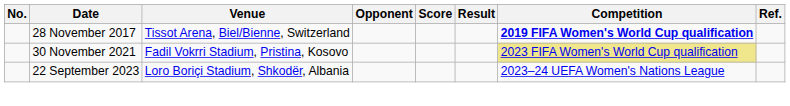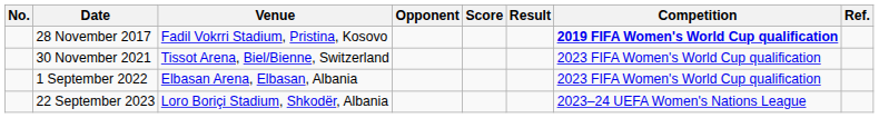 <table class="wikitable">
 <tr>
 <th>No.</th>
 <th>Date</th>
 <th>Venue</th>
 <th>Opponent</th>
 <th>Score</th>
 <th>Result</th>
 <th>Competition</th>
 <th>Ref.</th>
 </tr>
 <tr>
 <td></td>
 <td>28 November 2017</td>
-<td><a href='#'>Tissot Arena</a>, <a href='#'>Biel/Bienne</a>, Switzerland</td>
+<td><a href='#'>Fadil Vokrri Stadium</a>, <a href='#'>Pristina</a>, Kosovo</td>
 <td></td>
 <td></td>
 <td></td>
 <td><strong><a href='#'>2019 FIFA Women's World Cup qualification</a></strong></td>
 <td></td>
 </tr>
 <tr>
 <td></td>
 <td>30 November 2021</td>
-<td><a href='#'>Fadil Vokrri Stadium</a>, <a href='#'>Pristina</a>, Kosovo</td>
+<td><a href='#'>Tissot Arena</a>, <a href='#'>Biel/Bienne</a>, Switzerland</td>
 <td></td>
 <td></td>
 <td></td>
-<td style="background: khaki;"><a href='#'>2023 FIFA Women's World Cup qualification</a></td>
+<td><a href='#'>2023 FIFA Women's World Cup qualification</a></td>
+<td></td>
+</tr>
+<tr>
+<td></td>
+<td>1 September 2022</td>
+<td><a href='#'>Elbasan Arena</a>, <a href='#'>Elbasan</a>, Albania</td>
+<td></td>
+<td></td>
+<td></td>
+<td><a href='#'>2023 FIFA Women's World Cup qualification</a></td>
 <td></td>
 </tr>
 <tr>
 <td></td>
 <td>22 September 2023</td>
 <td><a href='#'>Loro Boriçi Stadium</a>, <a href='#'>Shkodër</a>, Albania</td>
 <td></td>
 <td></td>
 <td></td>
 <td><a href='#'>2023–24 UEFA Women's Nations League</a></td>
 <td></td>
 </tr>
 </table>
